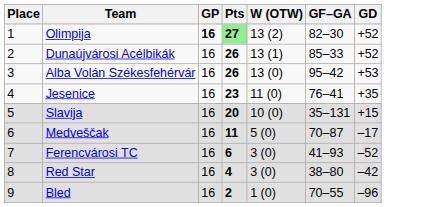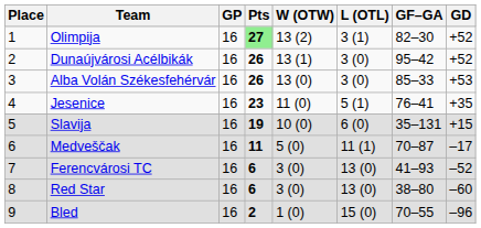 <table class="wikitable">
 <tr style="background-color:#c0c0c0;">
 <th>Place</th>
 <th>Team</th>
 <th>GP</th>
 <th>Pts</th>
 <th>W (OTW)</th>
+<th>L (OTL)</th>
 <th>GF–GA</th>
 <th>GD</th>
 </tr>
 <tr>
 <td>1</td>
 <td><a href='#'>Olimpija</a></td>
-<td><strong>16</strong></td>
+<td>16</td>
 <td style="background: lightgreen;"><strong>27</strong></td>
 <td>13 (2)</td>
+<td>3 (1)</td>
 <td>82–30</td>
 <td>+52</td>
 </tr>
 <tr>
 <td>2</td>
 <td><a href='#'>Dunaújvárosi Acélbikák</a></td>
 <td>16</td>
 <td><strong>26</strong></td>
 <td>13 (1)</td>
-<td>85–33</td>
+<td>3 (0)</td>
+<td>95–42</td>
 <td>+52</td>
 </tr>
 <tr>
 <td>3</td>
 <td><a href='#'>Alba Volán Székesfehérvár</a></td>
 <td>16</td>
 <td><strong>26</strong></td>
 <td>13 (0)</td>
-<td>95–42</td>
+<td>3 (0)</td>
+<td>85–33</td>
 <td>+53</td>
 </tr>
 <tr>
 <td>4</td>
 <td><a href='#'>Jesenice</a></td>
 <td>16</td>
 <td><strong>23</strong></td>
 <td>11 (0)</td>
+<td>5 (1)</td>
 <td>76–41</td>
 <td>+35</td>
 </tr>
 <tr bgcolor="#e0e0e0">
 <td>5</td>
 <td><a href='#'>Slavija</a></td>
 <td>16</td>
-<td><strong>20</strong></td>
+<td><strong>19</strong></td>
 <td>10 (0)</td>
+<td>6 (0)</td>
 <td>35–131</td>
 <td>+15</td>
 </tr>
 <tr bgcolor="#e0e0e0">
 <td>6</td>
 <td><a href='#'>Medveščak</a></td>
 <td>16</td>
 <td><strong>11</strong></td>
 <td>5 (0)</td>
+<td>11 (1)</td>
 <td>70–87</td>
 <td>–17</td>
 </tr>
 <tr bgcolor="#e0e0e0">
 <td>7</td>
 <td><a href='#'>Ferencvárosi TC</a></td>
 <td>16</td>
 <td><strong>6</strong></td>
 <td>3 (0)</td>
+<td>13 (0)</td>
 <td>41–93</td>
 <td>–52</td>
 </tr>
 <tr bgcolor="#e0e0e0">
 <td>8</td>
 <td><a href='#'>Red Star</a></td>
 <td>16</td>
-<td><strong>4</strong></td>
+<td><strong>6</strong></td>
 <td>3 (0)</td>
+<td>13 (0)</td>
 <td>38–80</td>
-<td>–42</td>
+<td>–60</td>
 </tr>
 <tr bgcolor="#e0e0e0">
 <td>9</td>
 <td><a href='#'>Bled</a></td>
 <td>16</td>
 <td><strong>2</strong></td>
 <td>1 (0)</td>
+<td>15 (0)</td>
 <td>70–55</td>
 <td>–96</td>
 </tr>
 </table>
